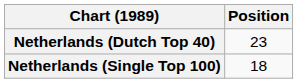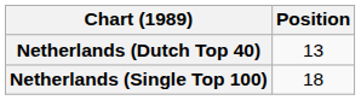 <table class="wikitable sortable plainrowheaders" style="text-align:center">
 <tr>
 <th>Chart (1989)</th>
 <th>Position</th>
 </tr>
 <tr>
 <th scope="row">Netherlands (Dutch Top 40)</th>
-<td>23</td>
+<td>13</td>
 </tr>
 <tr>
 <th scope="row">Netherlands (Single Top 100)</th>
 <td>18</td>
 </tr>
 </table>
